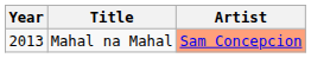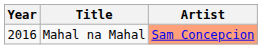 <table class="wikitable sortable" >
 <tr>
 <th>Year</th>
 <th>Title</th>
 <th>Artist</th>
 </tr>
 <tr>
-<td>2013</td>
+<td>2016</td>
 <td>Mahal na Mahal</td>
 <td style="background: lightsalmon;"><a href='#'>Sam Concepcion</a></td>
 </tr>
 </table>
